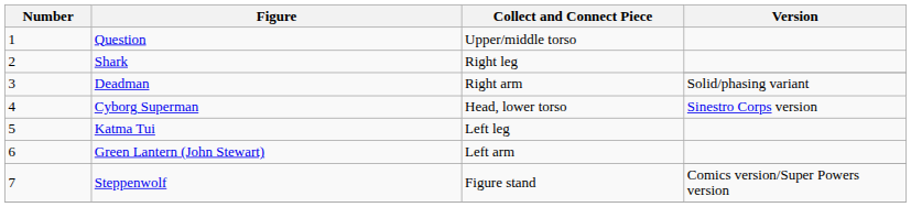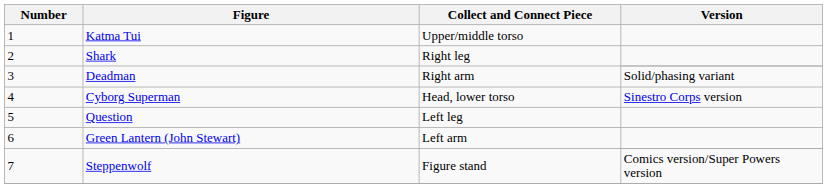 <table class="wikitable" style="width:80%;">
 <tr>
 <th width=5%><strong>Number</strong></th>
 <th width=25%><strong>Figure</strong></th>
 <th width=15%><strong>Collect and Connect Piece</strong></th>
 <th width=15%><strong>Version</strong></th>
 </tr>
 <tr>
 <td>1</td>
-<td><a href='#'>Question</a></td>
+<td><a href='#'>Katma Tui</a></td>
 <td>Upper/middle torso</td>
 <td></td>
 </tr>
 <tr>
 <td>2</td>
 <td><a href='#'>Shark</a></td>
 <td>Right leg</td>
 <td></td>
 </tr>
 <tr>
 <td rowspan=2>3</td>
 <td rowspan=2><a href='#'>Deadman</a></td>
 <td rowspan=2>Right arm</td>
 </tr>
 <tr>
 <td>Solid/phasing variant</td>
 </tr>
 <tr>
 <td>4</td>
 <td><a href='#'>Cyborg Superman</a></td>
 <td>Head, lower torso</td>
 <td><a href='#'>Sinestro Corps</a> version</td>
 </tr>
 <tr>
 <td>5</td>
-<td><a href='#'>Katma Tui</a></td>
+<td><a href='#'>Question</a></td>
 <td>Left leg</td>
 <td></td>
 </tr>
 <tr>
 <td>6</td>
 <td><a href='#'>Green Lantern (John Stewart)</a></td>
 <td>Left arm</td>
 <td></td>
 </tr>
 <tr>
 <td rowspan=2>7</td>
 <td rowspan=2><a href='#'>Steppenwolf</a></td>
 <td rowspan=2>Figure stand</td>
 </tr>
 <tr>
 <td>Comics version/Super Powers version</td>
 </tr>
 <tr>
 </tr>
 </table>
